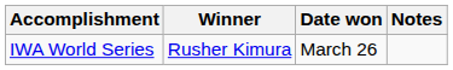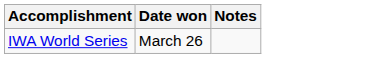 <table class="wikitable">
 <tr>
 <th>Accomplishment</th>
-<th>Winner</th>
 <th>Date won</th>
 <th>Notes</th>
 </tr>
 <tr>
 <td><a href='#'>IWA World Series</a></td>
-<td><a href='#'>Rusher Kimura</a></td>
 <td>March 26</td>
 <td></td>
 </tr>
 </table>
